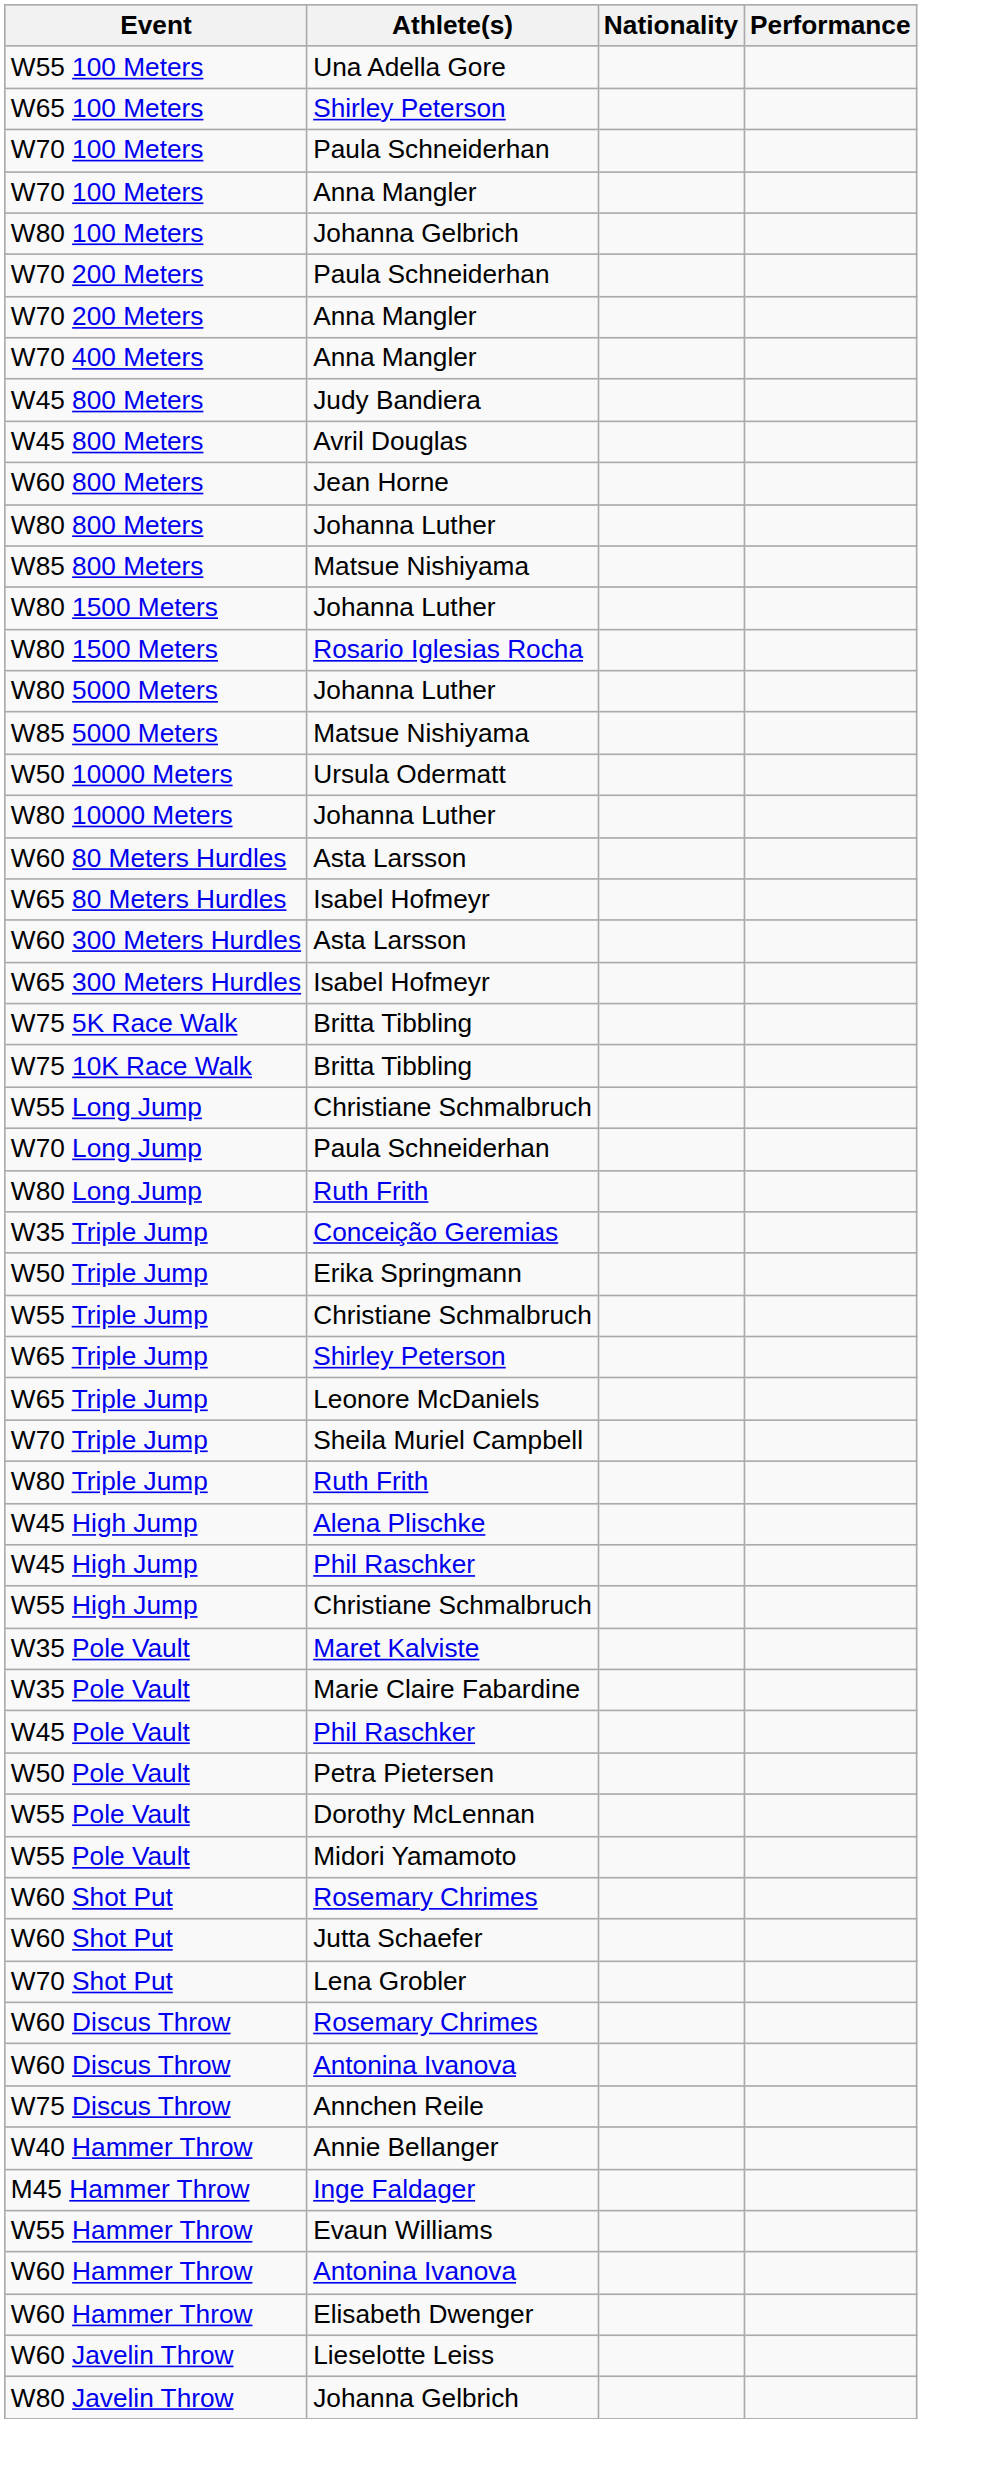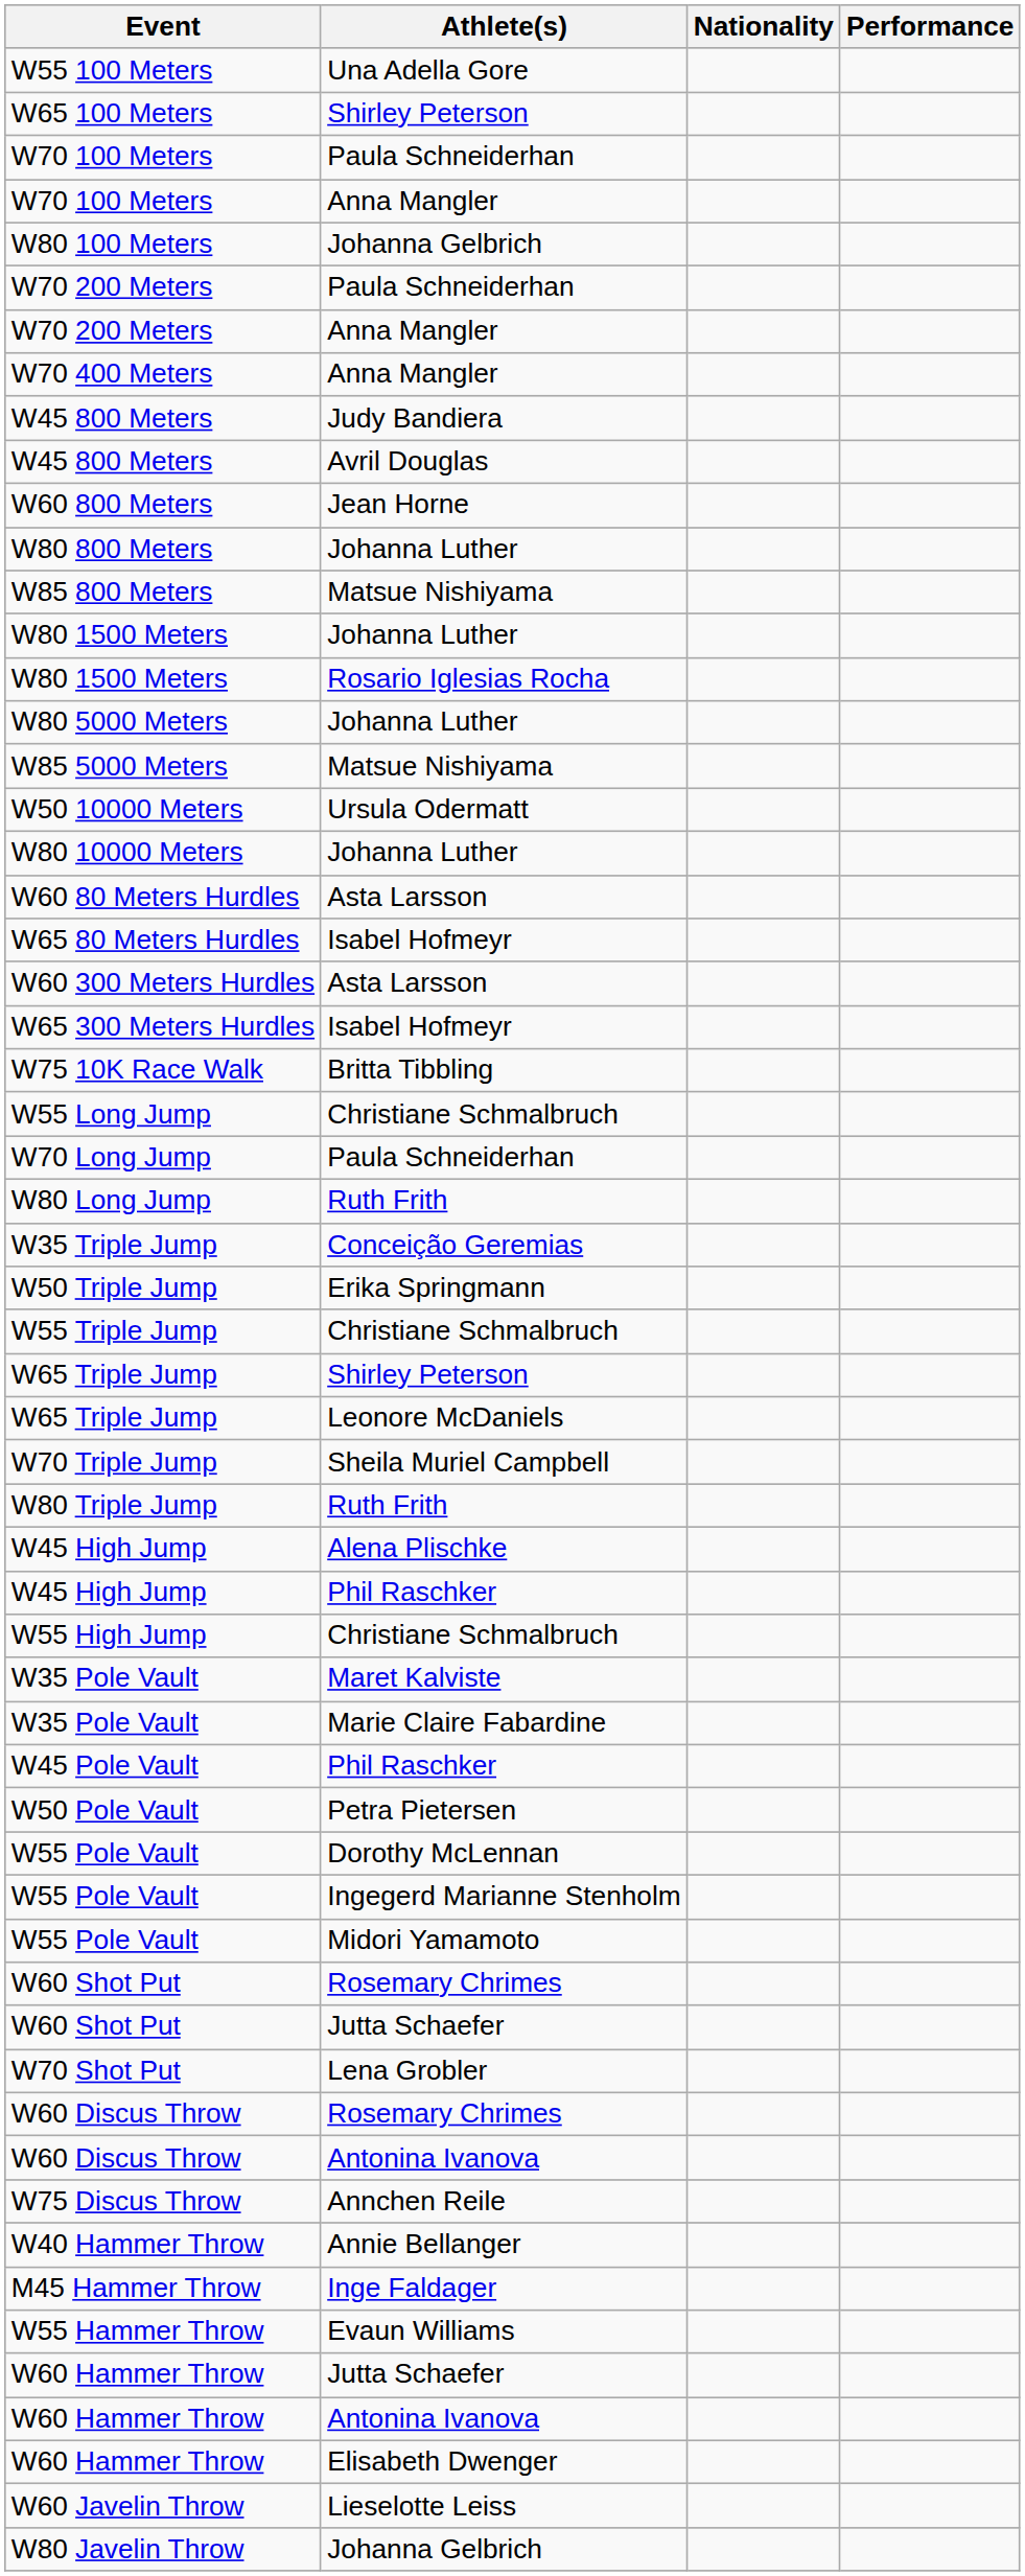 <table class="wikitable">
 <tr>
 <th>Event</th>
 <th>Athlete(s)</th>
 <th>Nationality</th>
 <th>Performance</th>
 </tr>
 <tr>
 <td>W55 <a href='#'>100 Meters</a></td>
 <td>Una Adella Gore</td>
 <td></td>
 <td></td>
 </tr>
 <tr>
 <td>W65 <a href='#'>100 Meters</a></td>
 <td><a href='#'>Shirley Peterson</a></td>
 <td></td>
 <td></td>
 </tr>
 <tr>
 <td>W70 <a href='#'>100 Meters</a></td>
 <td>Paula Schneiderhan</td>
 <td></td>
 <td></td>
 </tr>
 <tr>
 <td>W70 <a href='#'>100 Meters</a></td>
 <td>Anna Mangler</td>
 <td></td>
 <td></td>
 </tr>
 <tr>
 <td>W80 <a href='#'>100 Meters</a></td>
 <td>Johanna Gelbrich</td>
 <td></td>
 <td></td>
 </tr>
 <tr>
 <td>W70 <a href='#'>200 Meters</a></td>
 <td>Paula Schneiderhan</td>
 <td></td>
 <td></td>
 </tr>
 <tr>
 <td>W70 <a href='#'>200 Meters</a></td>
 <td>Anna Mangler</td>
 <td></td>
 <td></td>
 </tr>
 <tr>
 <td>W70 <a href='#'>400 Meters</a></td>
 <td>Anna Mangler</td>
 <td></td>
 <td></td>
 </tr>
 <tr>
 <td>W45 <a href='#'>800 Meters</a></td>
 <td>Judy Bandiera</td>
 <td></td>
 <td></td>
 </tr>
 <tr>
 <td>W45 <a href='#'>800 Meters</a></td>
 <td>Avril Douglas</td>
 <td></td>
 <td></td>
 </tr>
 <tr>
 <td>W60 <a href='#'>800 Meters</a></td>
 <td>Jean Horne</td>
 <td></td>
 <td></td>
 </tr>
 <tr>
 <td>W80 <a href='#'>800 Meters</a></td>
 <td>Johanna Luther</td>
 <td></td>
 <td></td>
 </tr>
 <tr>
 <td>W85 <a href='#'>800 Meters</a></td>
 <td>Matsue Nishiyama</td>
 <td></td>
 <td></td>
 </tr>
 <tr>
 <td>W80 <a href='#'>1500 Meters</a></td>
 <td>Johanna Luther</td>
 <td></td>
 <td></td>
 </tr>
 <tr>
 <td>W80 <a href='#'>1500 Meters</a></td>
 <td><a href='#'>Rosario Iglesias Rocha</a></td>
 <td></td>
 <td></td>
 </tr>
 <tr>
 <td>W80 <a href='#'>5000 Meters</a></td>
 <td>Johanna Luther</td>
 <td></td>
 <td></td>
 </tr>
 <tr>
 <td>W85 <a href='#'>5000 Meters</a></td>
 <td>Matsue Nishiyama</td>
 <td></td>
 <td></td>
 </tr>
 <tr>
 <td>W50 <a href='#'>10000 Meters</a></td>
 <td>Ursula Odermatt</td>
 <td></td>
 <td></td>
 </tr>
 <tr>
 <td>W80 <a href='#'>10000 Meters</a></td>
 <td>Johanna Luther</td>
 <td></td>
 <td></td>
 </tr>
 <tr>
 <td>W60 <a href='#'>80 Meters Hurdles</a></td>
 <td>Asta Larsson</td>
 <td></td>
 <td></td>
 </tr>
 <tr>
 <td>W65 <a href='#'>80 Meters Hurdles</a></td>
 <td>Isabel Hofmeyr</td>
 <td></td>
 <td></td>
 </tr>
 <tr>
 <td>W60 <a href='#'>300 Meters Hurdles</a></td>
 <td>Asta Larsson</td>
 <td></td>
 <td></td>
 </tr>
 <tr>
 <td>W65 <a href='#'>300 Meters Hurdles</a></td>
 <td>Isabel Hofmeyr</td>
 <td></td>
 <td></td>
 </tr>
 <tr>
-<td>W75 <a href='#'>5K Race Walk</a></td>
-<td>Britta Tibbling</td>
-<td></td>
-<td></td>
-</tr>
-<tr>
 <td>W75 <a href='#'>10K Race Walk</a></td>
 <td>Britta Tibbling</td>
 <td></td>
 <td></td>
 </tr>
 <tr>
 <td>W55 <a href='#'>Long Jump</a></td>
 <td>Christiane Schmalbruch</td>
 <td></td>
 <td></td>
 </tr>
 <tr>
 <td>W70 <a href='#'>Long Jump</a></td>
 <td>Paula Schneiderhan</td>
 <td></td>
 <td></td>
 </tr>
 <tr>
 <td>W80 <a href='#'>Long Jump</a></td>
 <td><a href='#'>Ruth Frith</a></td>
 <td></td>
 <td></td>
 </tr>
 <tr>
 <td>W35 <a href='#'>Triple Jump</a></td>
 <td><a href='#'>Conceição Geremias</a></td>
 <td></td>
 <td></td>
 </tr>
 <tr>
 <td>W50 <a href='#'>Triple Jump</a></td>
 <td>Erika Springmann</td>
 <td></td>
 <td></td>
 </tr>
 <tr>
 <td>W55 <a href='#'>Triple Jump</a></td>
 <td>Christiane Schmalbruch</td>
 <td></td>
 <td></td>
 </tr>
 <tr>
 <td>W65 <a href='#'>Triple Jump</a></td>
 <td><a href='#'>Shirley Peterson</a></td>
 <td></td>
 <td></td>
 </tr>
 <tr>
 <td>W65 <a href='#'>Triple Jump</a></td>
 <td>Leonore McDaniels</td>
 <td></td>
 <td></td>
 </tr>
 <tr>
 <td>W70 <a href='#'>Triple Jump</a></td>
 <td>Sheila Muriel Campbell</td>
 <td></td>
 <td></td>
 </tr>
 <tr>
 <td>W80 <a href='#'>Triple Jump</a></td>
 <td><a href='#'>Ruth Frith</a></td>
 <td></td>
 <td></td>
 </tr>
 <tr>
 <td>W45 <a href='#'>High Jump</a></td>
 <td><a href='#'>Alena Plischke</a></td>
 <td></td>
 <td></td>
 </tr>
 <tr>
 <td>W45 <a href='#'>High Jump</a></td>
 <td><a href='#'>Phil Raschker</a></td>
 <td></td>
 <td></td>
 </tr>
 <tr>
 <td>W55 <a href='#'>High Jump</a></td>
 <td>Christiane Schmalbruch</td>
 <td></td>
 <td></td>
 </tr>
 <tr>
 <td>W35 <a href='#'>Pole Vault</a></td>
 <td><a href='#'>Maret Kalviste</a></td>
 <td></td>
 <td></td>
 </tr>
 <tr>
 <td>W35 <a href='#'>Pole Vault</a></td>
 <td>Marie Claire Fabardine</td>
 <td></td>
 <td></td>
 </tr>
 <tr>
 <td>W45 <a href='#'>Pole Vault</a></td>
 <td><a href='#'>Phil Raschker</a></td>
 <td></td>
 <td></td>
 </tr>
 <tr>
 <td>W50 <a href='#'>Pole Vault</a></td>
 <td>Petra Pietersen</td>
 <td></td>
 <td></td>
 </tr>
 <tr>
 <td>W55 <a href='#'>Pole Vault</a></td>
 <td>Dorothy McLennan</td>
 <td></td>
 <td></td>
 </tr>
 <tr>
 <td>W55 <a href='#'>Pole Vault</a></td>
+<td>Ingegerd Marianne Stenholm</td>
+<td></td>
+<td></td>
+</tr>
+<tr>
+<td>W55 <a href='#'>Pole Vault</a></td>
 <td>Midori Yamamoto</td>
 <td></td>
 <td></td>
 </tr>
 <tr>
 <td>W60 <a href='#'>Shot Put</a></td>
 <td><a href='#'>Rosemary Chrimes</a></td>
 <td></td>
 <td></td>
 </tr>
 <tr>
 <td>W60 <a href='#'>Shot Put</a></td>
 <td>Jutta Schaefer</td>
 <td></td>
 <td></td>
 </tr>
 <tr>
 <td>W70 <a href='#'>Shot Put</a></td>
 <td>Lena Grobler</td>
 <td></td>
 <td></td>
 </tr>
 <tr>
 <td>W60 <a href='#'>Discus Throw</a></td>
 <td><a href='#'>Rosemary Chrimes</a></td>
 <td></td>
 <td></td>
 </tr>
 <tr>
 <td>W60 <a href='#'>Discus Throw</a></td>
 <td><a href='#'>Antonina Ivanova</a></td>
 <td></td>
 <td></td>
 </tr>
 <tr>
 <td>W75 <a href='#'>Discus Throw</a></td>
 <td>Annchen Reile</td>
 <td></td>
 <td></td>
 </tr>
 <tr>
 <td>W40 <a href='#'>Hammer Throw</a></td>
 <td>Annie Bellanger</td>
 <td></td>
 <td></td>
 </tr>
 <tr>
 <td>M45 <a href='#'>Hammer Throw</a></td>
 <td><a href='#'>Inge Faldager</a></td>
 <td></td>
 <td></td>
 </tr>
 <tr>
 <td>W55 <a href='#'>Hammer Throw</a></td>
 <td>Evaun Williams</td>
 <td></td>
 <td></td>
 </tr>
 <tr>
 <td>W60 <a href='#'>Hammer Throw</a></td>
+<td>Jutta Schaefer</td>
+<td></td>
+<td></td>
+</tr>
+<tr>
+<td>W60 <a href='#'>Hammer Throw</a></td>
 <td><a href='#'>Antonina Ivanova</a></td>
 <td></td>
 <td></td>
 </tr>
 <tr>
 <td>W60 <a href='#'>Hammer Throw</a></td>
 <td>Elisabeth Dwenger</td>
 <td></td>
 <td></td>
 </tr>
 <tr>
 <td>W60 <a href='#'>Javelin Throw</a></td>
 <td>Lieselotte Leiss</td>
 <td></td>
 <td></td>
 </tr>
 <tr>
 <td>W80 <a href='#'>Javelin Throw</a></td>
 <td>Johanna Gelbrich</td>
 <td></td>
 <td></td>
 </tr>
 </table>
